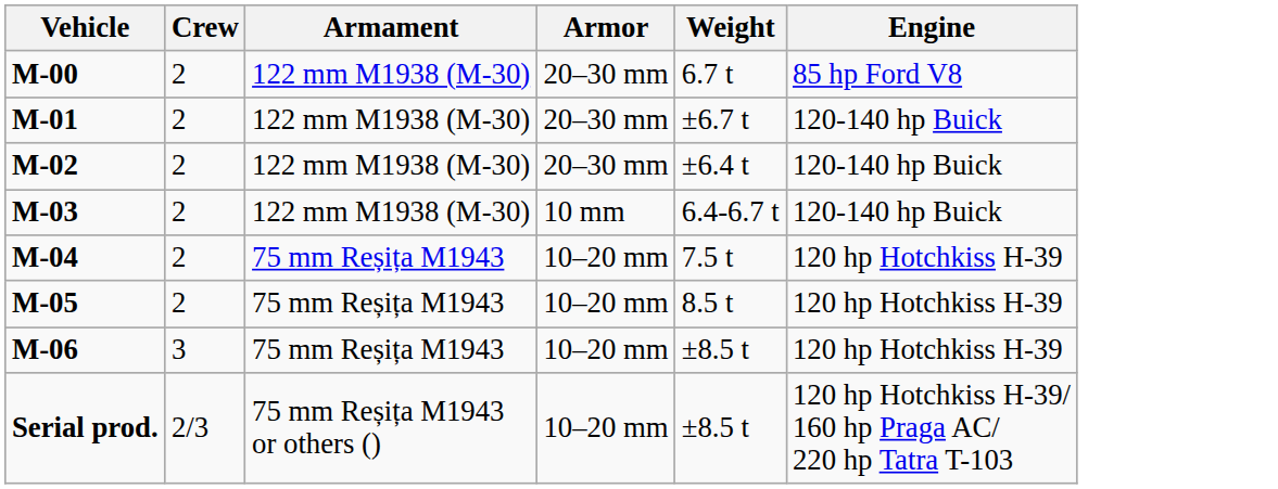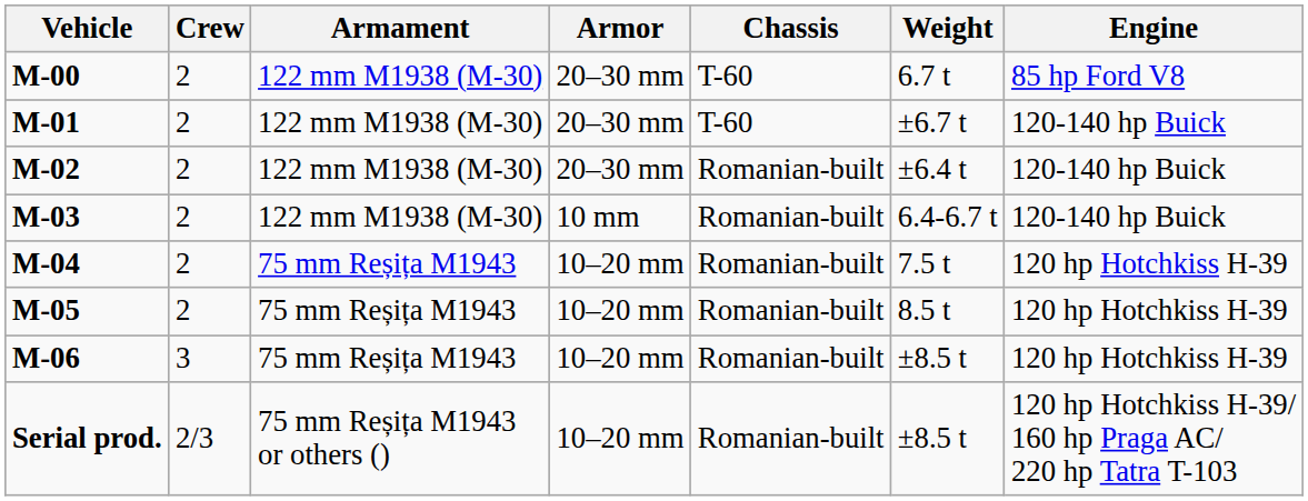 <table class="wikitable">
 <tr>
 <th>Vehicle</th>
 <th>Crew</th>
 <th>Armament</th>
 <th>Armor</th>
+<th>Chassis</th>
 <th>Weight</th>
 <th>Engine</th>
 </tr>
 <tr>
 <td><strong>M-00</strong></td>
 <td>2</td>
 <td><a href='#'>122 mm M1938 (M-30)</a></td>
 <td>20–30 mm</td>
+<td>T-60</td>
 <td>6.7 t</td>
 <td><a href='#'>85 hp Ford V8</a></td>
 </tr>
 <tr>
 <td><strong>M-01</strong></td>
 <td>2</td>
 <td>122 mm M1938 (M-30)</td>
 <td>20–30 mm</td>
+<td>T-60</td>
 <td>±6.7 t</td>
 <td>120-140 hp <a href='#'>Buick</a></td>
 </tr>
 <tr>
 <td><strong>M-02</strong></td>
 <td>2</td>
 <td>122 mm M1938 (M-30)</td>
 <td>20–30 mm</td>
+<td>Romanian-built</td>
 <td>±6.4 t</td>
 <td>120-140 hp Buick</td>
 </tr>
 <tr>
 <td><strong>M-03</strong></td>
 <td>2</td>
 <td>122 mm M1938 (M-30)</td>
 <td>10 mm</td>
+<td>Romanian-built</td>
 <td>6.4-6.7 t</td>
 <td>120-140 hp Buick</td>
 </tr>
 <tr>
 <td><strong>M-04</strong></td>
 <td>2</td>
 <td><a href='#'>75 mm Reșița M1943</a></td>
 <td>10–20 mm</td>
+<td>Romanian-built</td>
 <td>7.5 t</td>
 <td>120 hp <a href='#'>Hotchkiss</a> H-39</td>
 </tr>
 <tr>
 <td><strong>M-05</strong></td>
 <td>2</td>
 <td>75 mm Reșița M1943</td>
 <td>10–20 mm</td>
+<td>Romanian-built</td>
 <td>8.5 t</td>
 <td>120 hp Hotchkiss H-39</td>
 </tr>
 <tr>
 <td><strong>M-06</strong></td>
 <td>3</td>
 <td>75 mm Reșița M1943</td>
 <td>10–20 mm</td>
+<td>Romanian-built</td>
 <td>±8.5 t</td>
 <td>120 hp Hotchkiss H-39</td>
 </tr>
 <tr>
 <td><strong>Serial prod.</strong></td>
 <td>2/3</td>
 <td>75 mm Reșița M1943<br> or others ()</td>
 <td>10–20 mm</td>
+<td>Romanian-built</td>
 <td>±8.5 t</td>
 <td>120 hp Hotchkiss H-39/<br>160 hp <a href='#'>Praga</a> AC/<br>220 hp <a href='#'>Tatra</a> T-103</td>
 </tr>
 </table>
